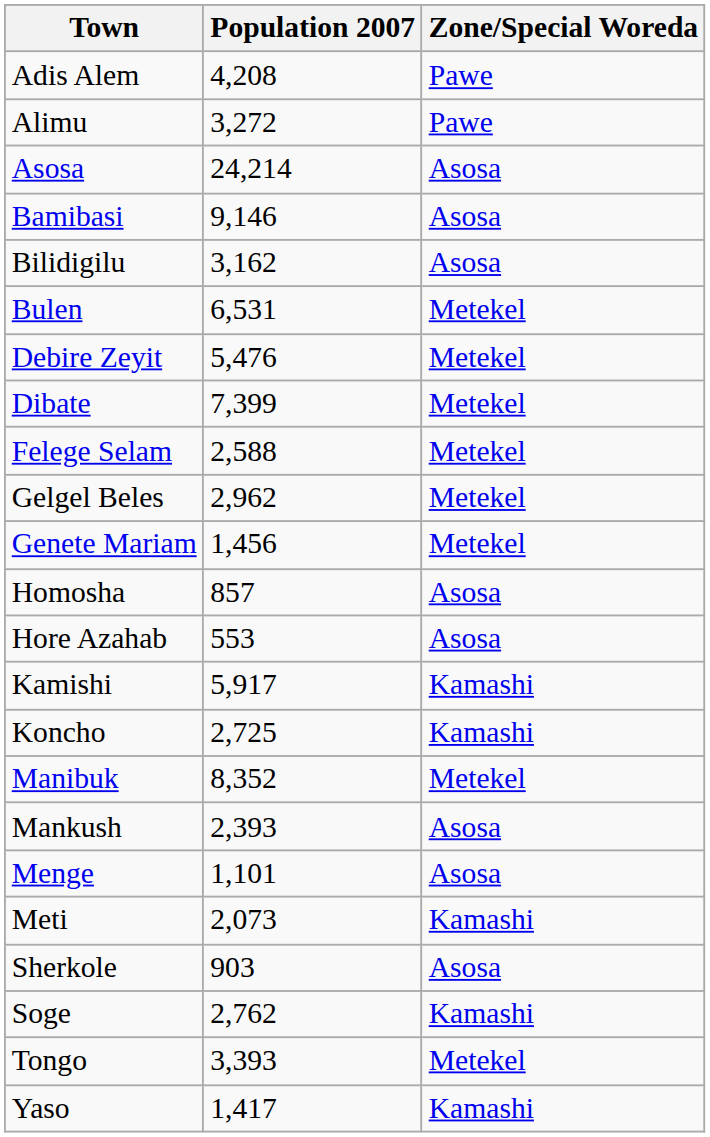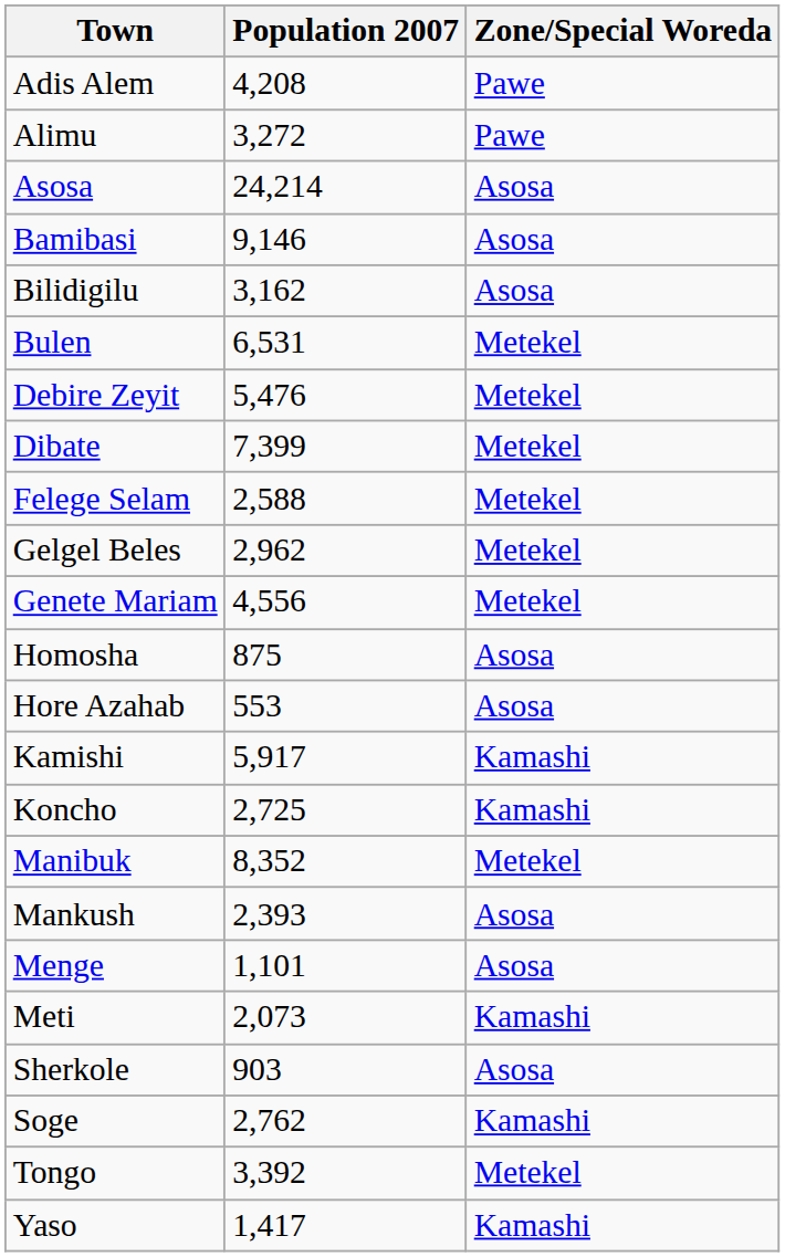 <table class="wikitable sortable">
 <tr>
 <th>Town</th>
 <th>Population 2007</th>
 <th>Zone/Special Woreda</th>
 </tr>
 <tr>
 <td>Adis Alem</td>
 <td>4,208</td>
 <td><a href='#'>Pawe</a></td>
 </tr>
 <tr>
 <td>Alimu</td>
 <td>3,272</td>
 <td><a href='#'>Pawe</a></td>
 </tr>
 <tr>
 <td><a href='#'>Asosa</a></td>
 <td>24,214</td>
 <td><a href='#'>Asosa</a></td>
 </tr>
 <tr>
 <td><a href='#'>Bamibasi</a></td>
 <td>9,146</td>
 <td><a href='#'>Asosa</a></td>
 </tr>
 <tr>
 <td>Bilidigilu</td>
 <td>3,162</td>
 <td><a href='#'>Asosa</a></td>
 </tr>
 <tr>
 <td><a href='#'>Bulen</a></td>
 <td>6,531</td>
 <td><a href='#'>Metekel</a></td>
 </tr>
 <tr>
 <td><a href='#'>Debire Zeyit</a></td>
 <td>5,476</td>
 <td><a href='#'>Metekel</a></td>
 </tr>
 <tr>
 <td><a href='#'>Dibate</a></td>
 <td>7,399</td>
 <td><a href='#'>Metekel</a></td>
 </tr>
 <tr>
 <td><a href='#'>Felege Selam</a></td>
 <td>2,588</td>
 <td><a href='#'>Metekel</a></td>
 </tr>
 <tr>
 <td>Gelgel Beles</td>
 <td>2,962</td>
 <td><a href='#'>Metekel</a></td>
 </tr>
 <tr>
 <td><a href='#'>Genete Mariam</a></td>
-<td>1,456</td>
+<td>4,556</td>
 <td><a href='#'>Metekel</a></td>
 </tr>
 <tr>
 <td>Homosha</td>
-<td>857</td>
+<td>875</td>
 <td><a href='#'>Asosa</a></td>
 </tr>
 <tr>
 <td>Hore Azahab</td>
 <td>553</td>
 <td><a href='#'>Asosa</a></td>
 </tr>
 <tr>
 <td>Kamishi</td>
 <td>5,917</td>
 <td><a href='#'>Kamashi</a></td>
 </tr>
 <tr>
 <td>Koncho</td>
 <td>2,725</td>
 <td><a href='#'>Kamashi</a></td>
 </tr>
 <tr>
 <td><a href='#'>Manibuk</a></td>
 <td>8,352</td>
 <td><a href='#'>Metekel</a></td>
 </tr>
 <tr>
 <td>Mankush</td>
 <td>2,393</td>
 <td><a href='#'>Asosa</a></td>
 </tr>
 <tr>
 <td><a href='#'>Menge</a></td>
 <td>1,101</td>
 <td><a href='#'>Asosa</a></td>
 </tr>
 <tr>
 <td>Meti</td>
 <td>2,073</td>
 <td><a href='#'>Kamashi</a></td>
 </tr>
 <tr>
 <td>Sherkole</td>
 <td>903</td>
 <td><a href='#'>Asosa</a></td>
 </tr>
 <tr>
 <td>Soge</td>
 <td>2,762</td>
 <td><a href='#'>Kamashi</a></td>
 </tr>
 <tr>
 <td>Tongo</td>
-<td>3,393</td>
+<td>3,392</td>
 <td><a href='#'>Metekel</a></td>
 </tr>
 <tr>
 <td>Yaso</td>
 <td>1,417</td>
 <td><a href='#'>Kamashi</a></td>
 </tr>
 </table>
